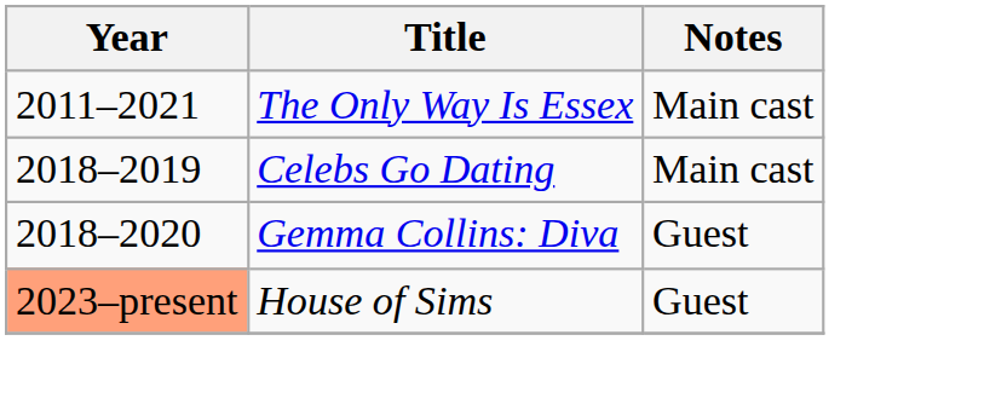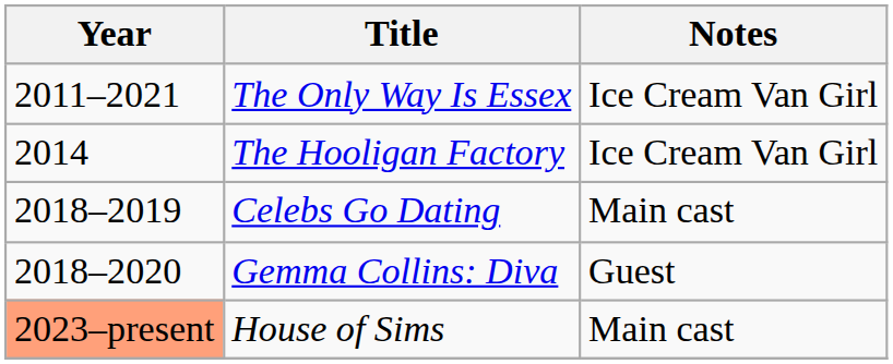 <table class="wikitable">
 <tr>
 <th>Year</th>
 <th>Title</th>
 <th>Notes</th>
 </tr>
 <tr>
 <td>2011–2021</td>
 <td><em><a href='#'>The Only Way Is Essex</a></em></td>
-<td>Main cast</td>
+<td>Ice Cream Van Girl</td>
+</tr>
+<tr>
+<td>2014</td>
+<td><em><a href='#'>The Hooligan Factory</a></em></td>
+<td>Ice Cream Van Girl</td>
 </tr>
 <tr>
 <td>2018–2019</td>
 <td><em><a href='#'>Celebs Go Dating</a></em></td>
 <td>Main cast</td>
 </tr>
 <tr>
 <td>2018–2020</td>
 <td><em><a href='#'>Gemma Collins: Diva</a></em></td>
 <td>Guest</td>
 </tr>
 <tr>
 <td style="background: lightsalmon;">2023–present</td>
 <td><em>House of Sims</em></td>
-<td>Guest</td>
+<td>Main cast</td>
 </tr>
 <tr>
 </tr>
 </table>
